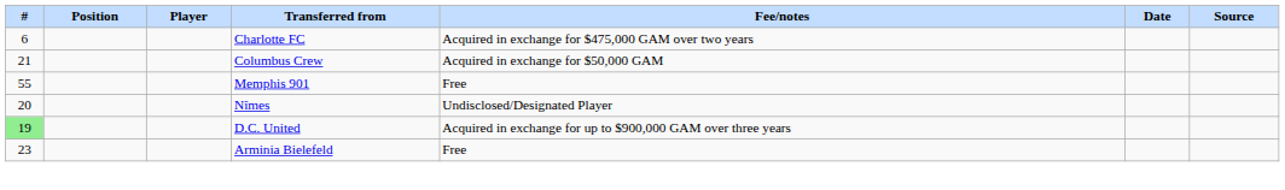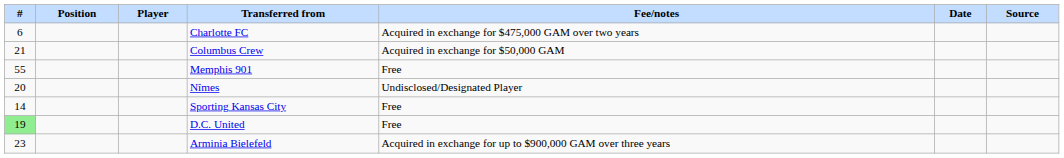 <table class="wikitable sortable" style="width:90%; text-align:center; font-size:95%; text-align:left;">
 <tr>
 <th style="background:#c2ddff;">#</th>
 <th style="background:#c2ddff;">Position</th>
 <th style="background:#c2ddff;">Player</th>
 <th style="background:#c2ddff;">Transferred from</th>
 <th style="background:#c2ddff;">Fee/notes</th>
 <th style="background:#c2ddff;">Date</th>
 <th style="background:#c2ddff;">Source</th>
 </tr>
 <tr>
 <td align=center>6</td>
 <td align=center></td>
 <td></td>
 <td> <a href='#'>Charlotte FC</a></td>
 <td>Acquired in exchange for $475,000 GAM over two years</td>
 <td></td>
 <td></td>
 </tr>
 <tr>
 <td align=center>21</td>
 <td align=center></td>
 <td></td>
 <td> <a href='#'>Columbus Crew</a></td>
 <td>Acquired in exchange for $50,000 GAM</td>
 <td></td>
 <td></td>
 </tr>
 <tr>
 <td align=center>55</td>
 <td align=center></td>
 <td></td>
 <td> <a href='#'>Memphis 901</a></td>
 <td>Free</td>
 <td></td>
 <td></td>
 </tr>
 <tr>
 <td align=center>20</td>
 <td align=center></td>
 <td></td>
 <td> <a href='#'>Nîmes</a></td>
 <td>Undisclosed/Designated Player</td>
 <td></td>
 <td></td>
 </tr>
 <tr>
+<td align=center>14</td>
+<td align=center></td>
+<td></td>
+<td> <a href='#'>Sporting Kansas City</a></td>
+<td>Free</td>
+<td></td>
+<td></td>
+</tr>
+<tr>
 <td align=center style="background: lightgreen;">19</td>
 <td align=center></td>
 <td></td>
 <td> <a href='#'>D.C. United</a></td>
-<td>Acquired in exchange for up to $900,000 GAM over three years</td>
+<td>Free</td>
 <td></td>
 <td></td>
 </tr>
 <tr>
 <td align=center>23</td>
 <td align=center></td>
 <td></td>
 <td> <a href='#'>Arminia Bielefeld</a></td>
-<td>Free</td>
+<td>Acquired in exchange for up to $900,000 GAM over three years</td>
 <td></td>
 <td></td>
 </tr>
 </table>
